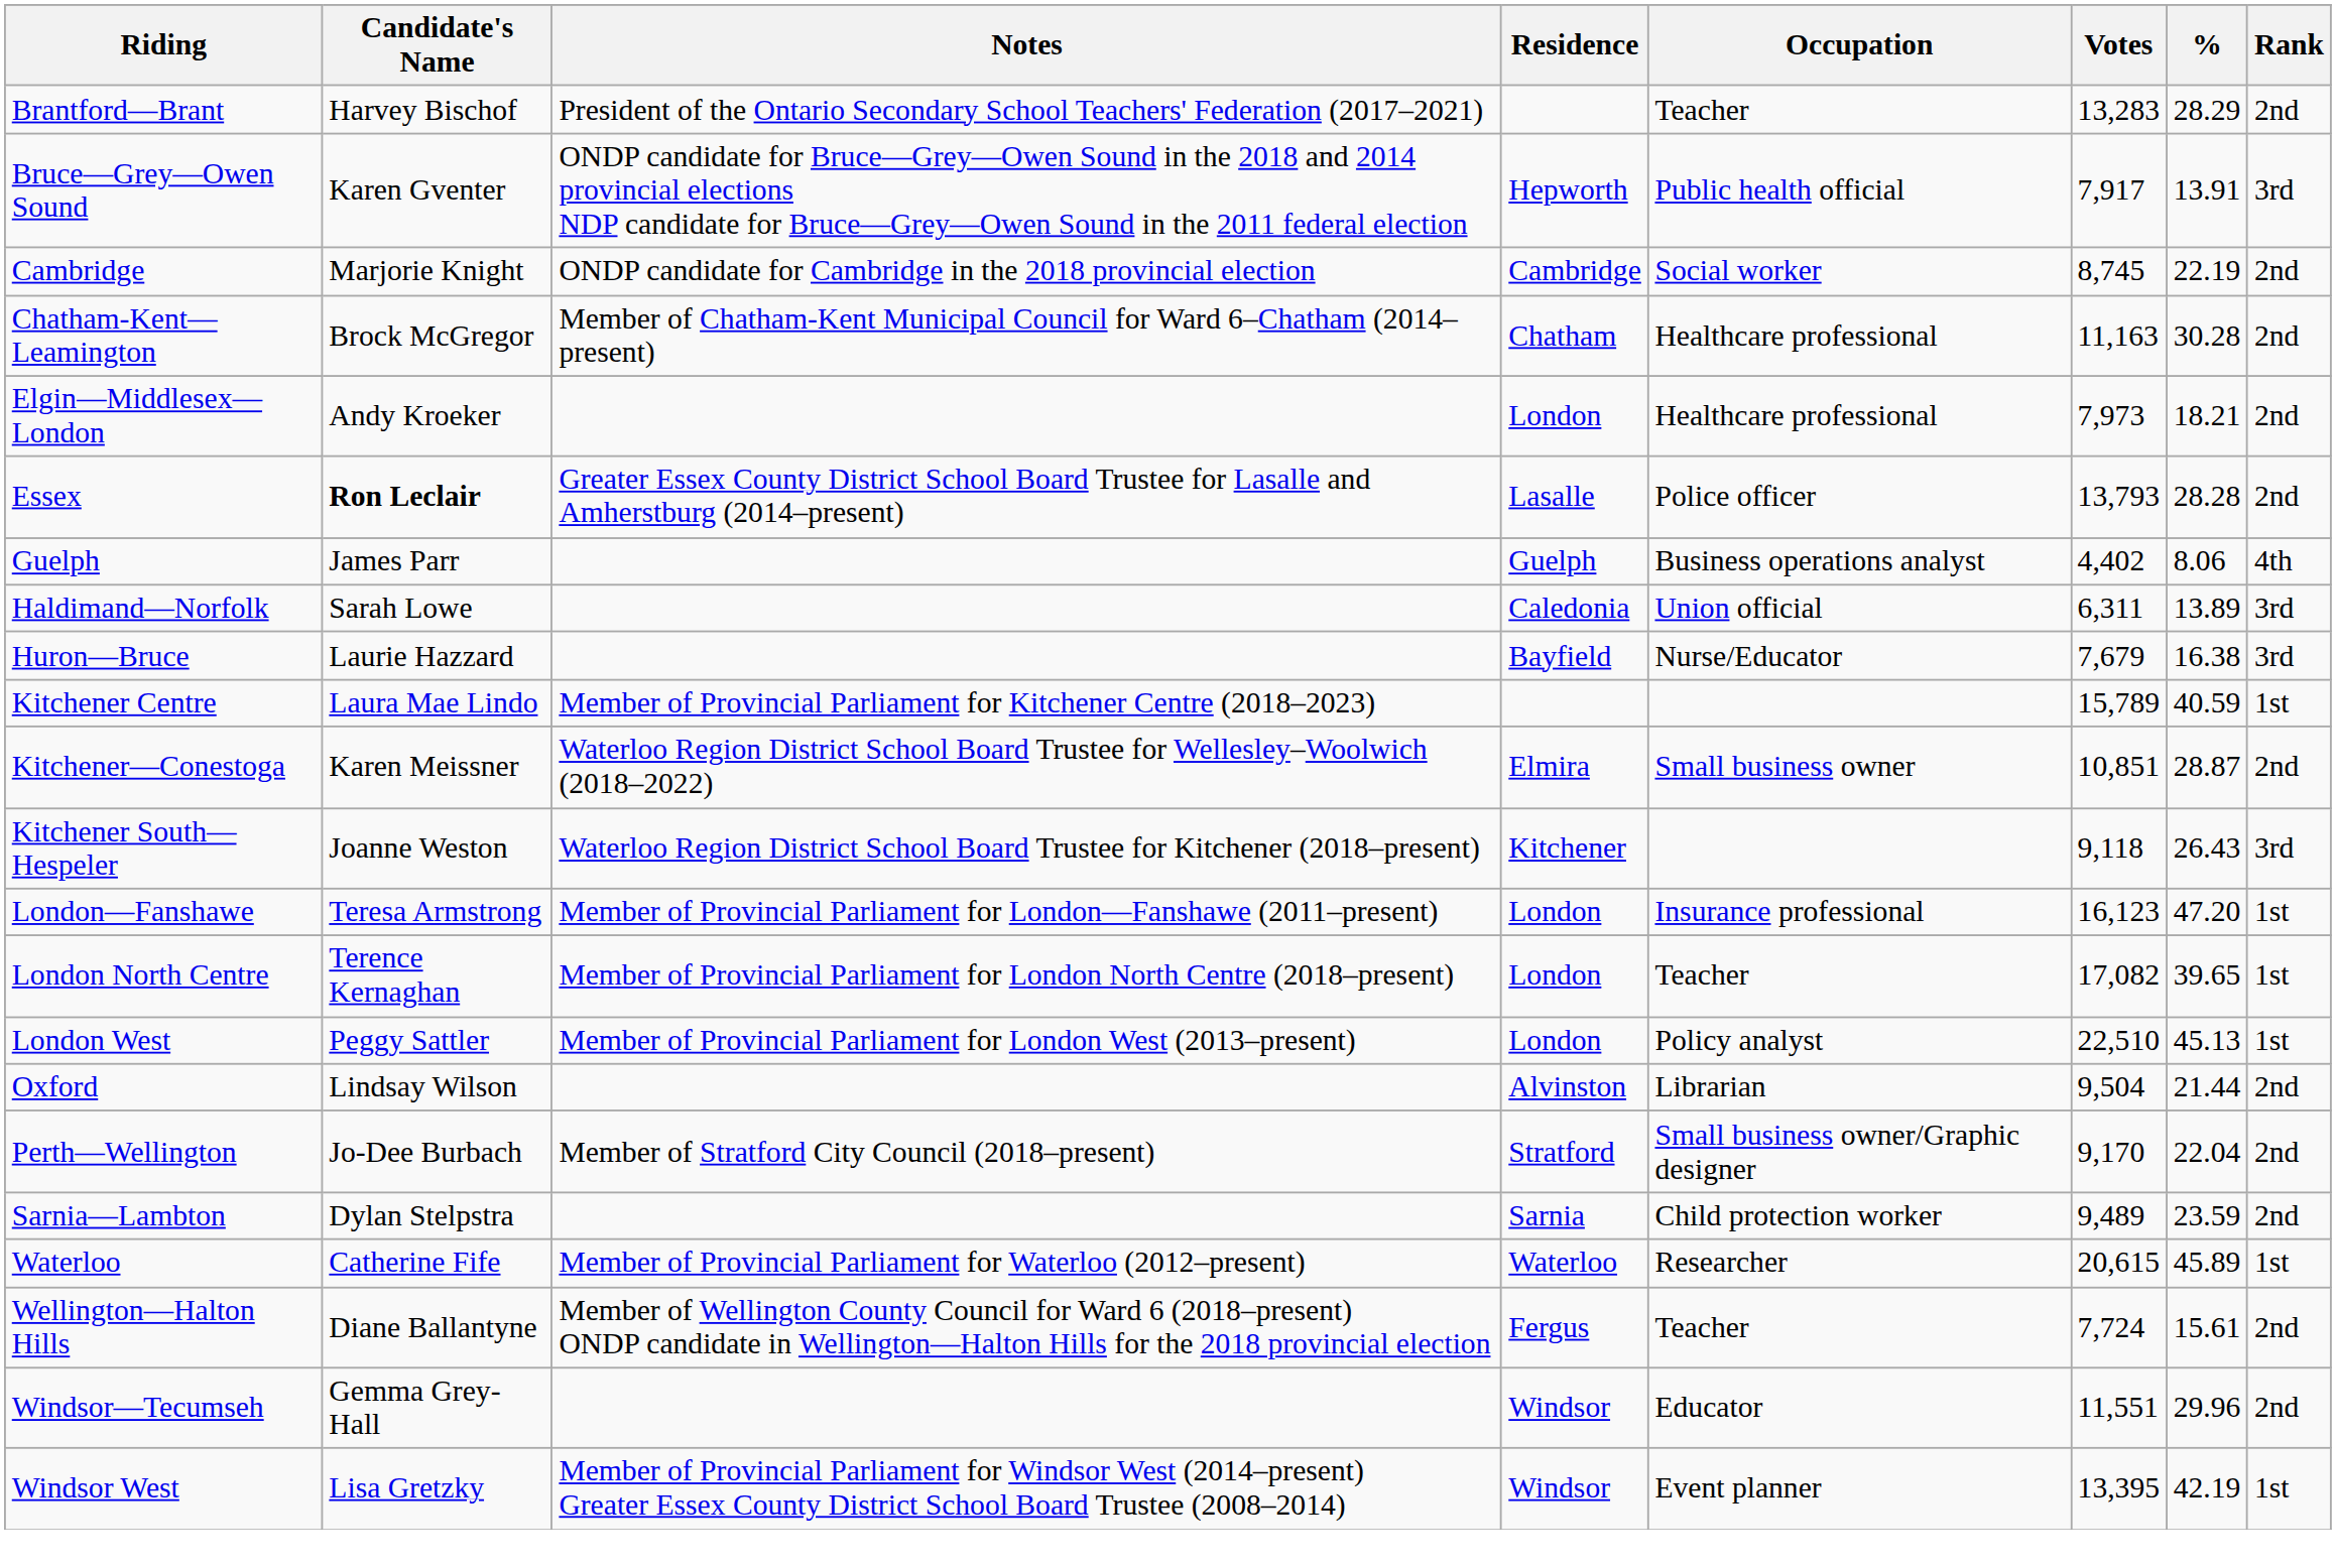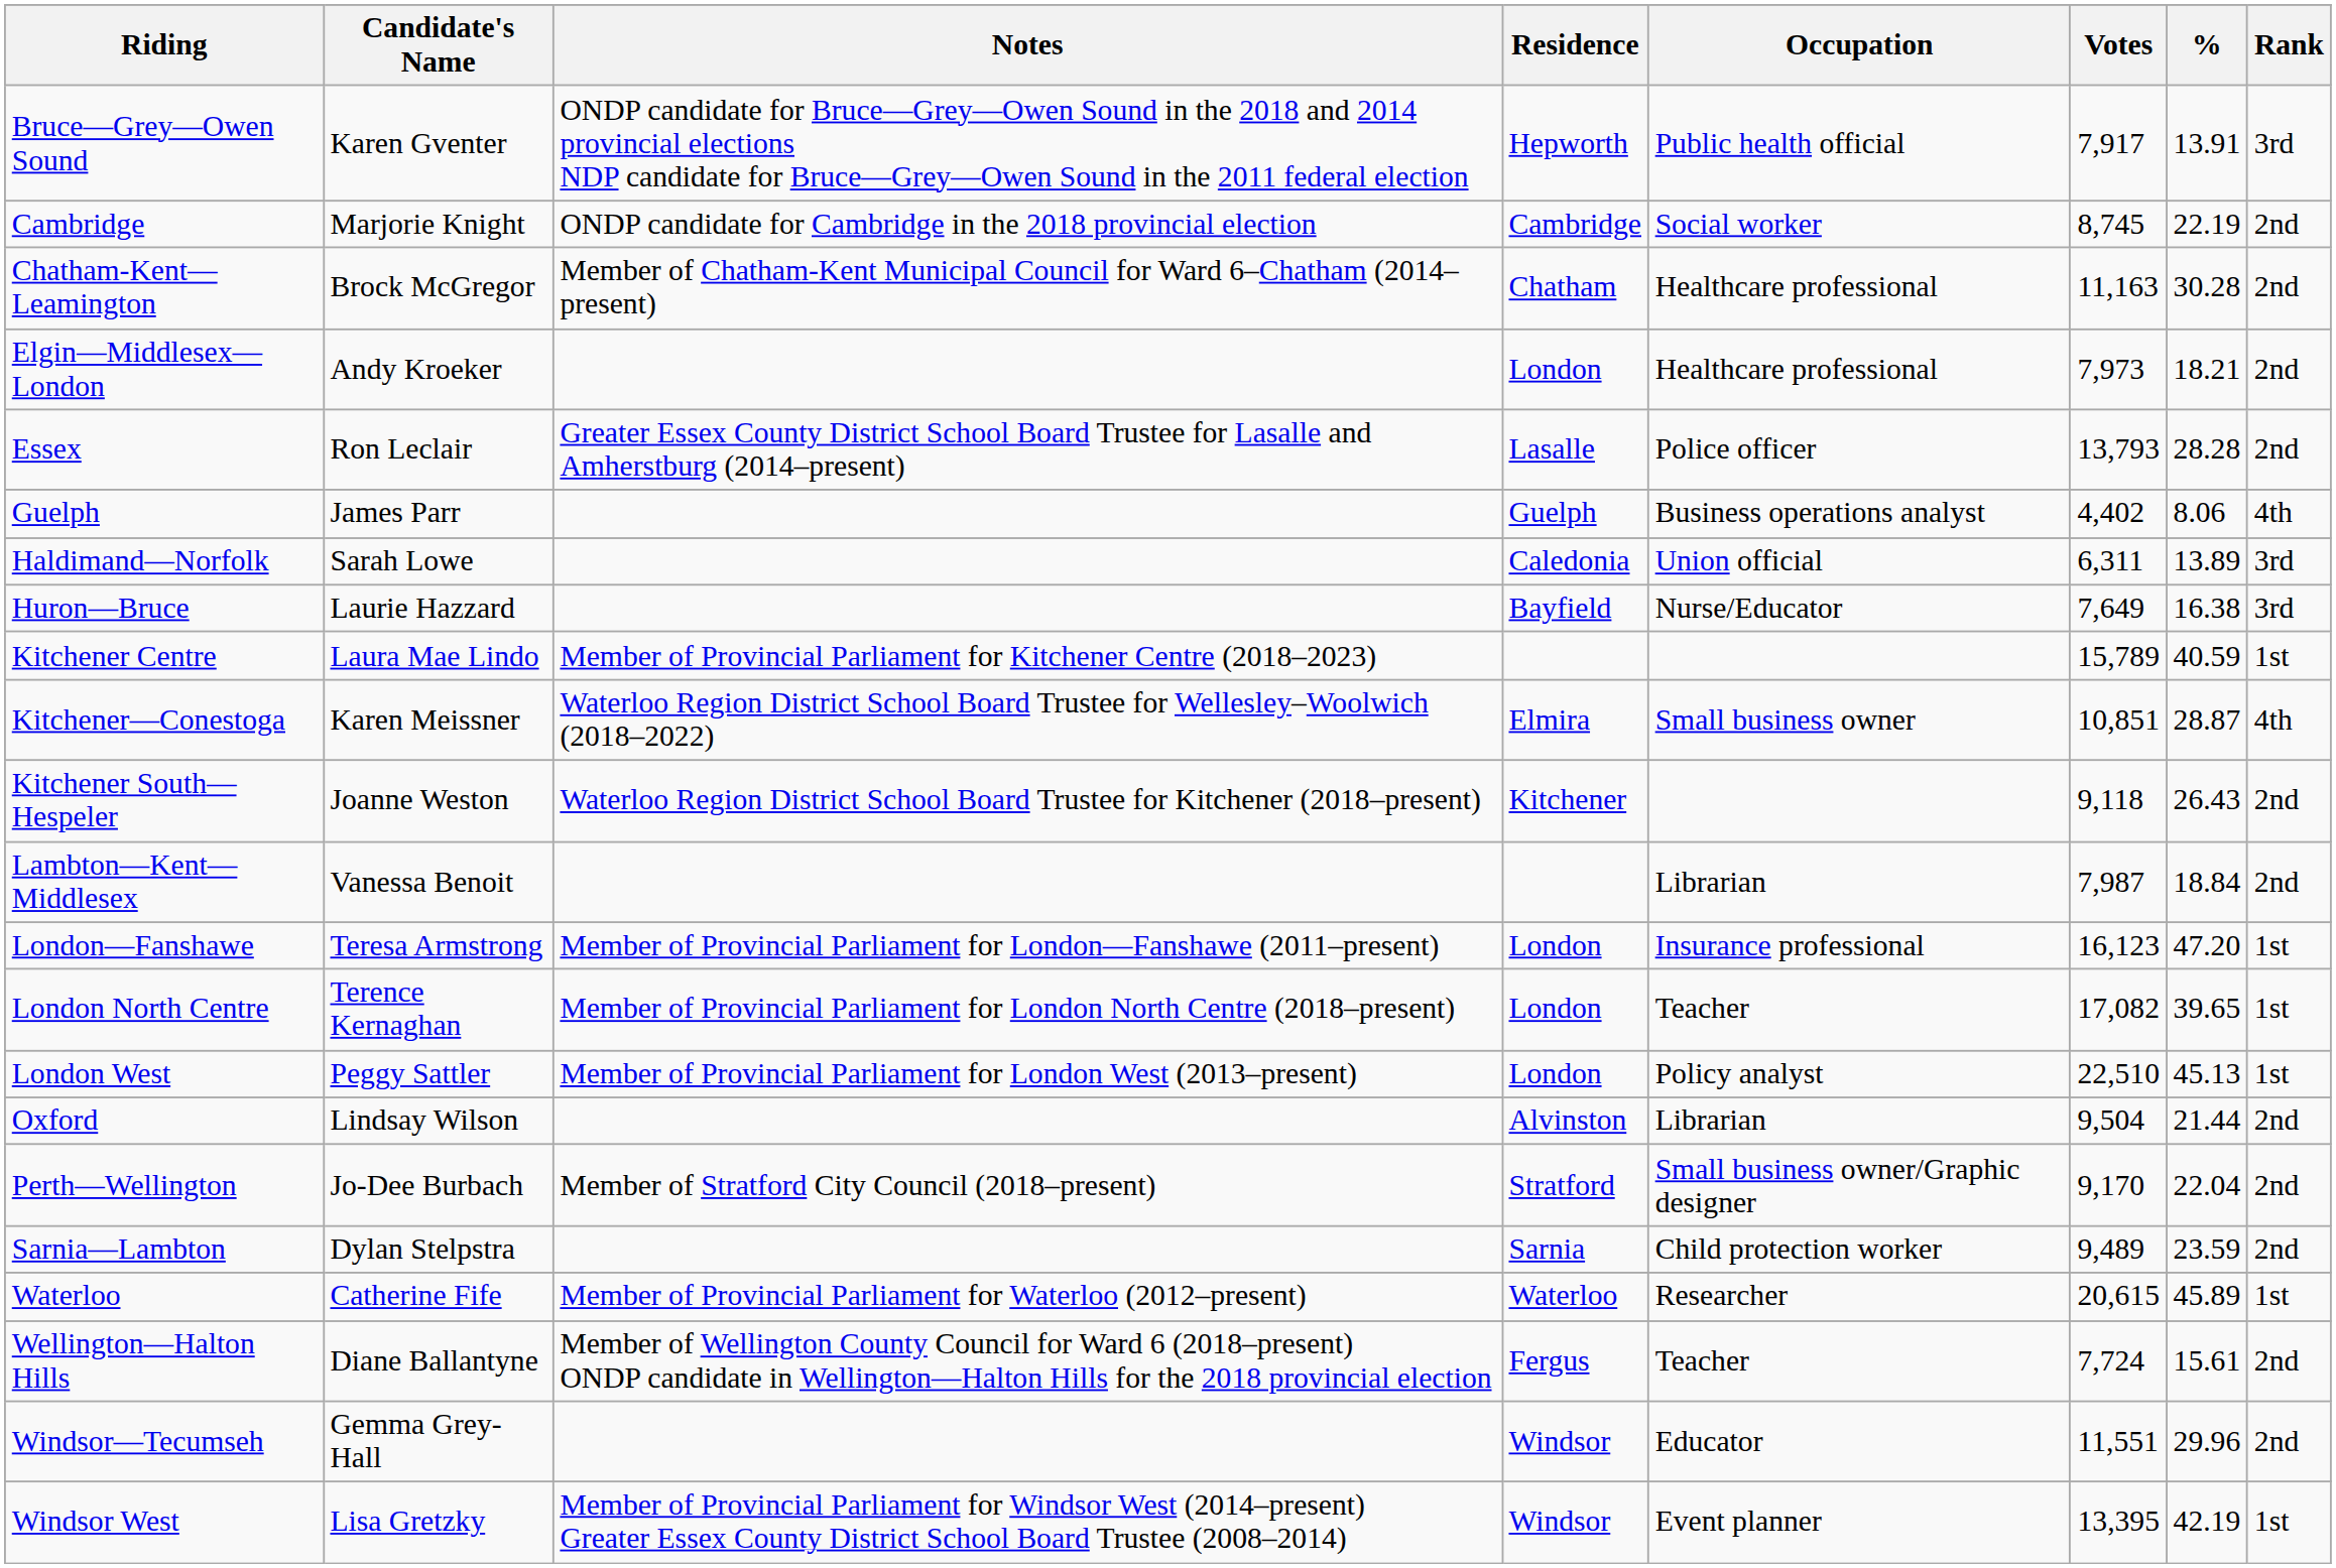 <table class="wikitable sortable">
 <tr>
 <th>Riding<br></th>
 <th>Candidate's Name</th>
 <th>Notes</th>
 <th>Residence</th>
 <th>Occupation</th>
 <th>Votes</th>
 <th>%</th>
 <th>Rank</th>
-</tr>
-<tr>
-<td><a href='#'>Brantford—Brant</a></td>
-<td>Harvey Bischof</td>
-<td>President of the <a href='#'>Ontario Secondary School Teachers' Federation</a> (2017–2021)</td>
-<td></td>
-<td>Teacher</td>
-<td>13,283</td>
-<td>28.29</td>
-<td>2nd</td>
 </tr>
 <tr>
 <td><a href='#'>Bruce—Grey—Owen Sound</a></td>
 <td>Karen Gventer</td>
 <td>ONDP candidate for <a href='#'>Bruce—Grey—Owen Sound</a> in the <a href='#'>2018</a> and <a href='#'>2014 provincial elections</a> <br> <a href='#'>NDP</a> candidate for <a href='#'>Bruce—Grey—Owen Sound</a> in the <a href='#'>2011 federal election</a></td>
 <td><a href='#'>Hepworth</a></td>
 <td><a href='#'>Public health</a> official</td>
 <td>7,917</td>
 <td>13.91</td>
 <td>3rd</td>
 </tr>
 <tr>
 <td><a href='#'>Cambridge</a></td>
 <td>Marjorie Knight</td>
 <td>ONDP candidate for <a href='#'>Cambridge</a> in the <a href='#'>2018 provincial election</a></td>
 <td><a href='#'>Cambridge</a></td>
 <td><a href='#'>Social worker</a></td>
 <td>8,745</td>
 <td>22.19</td>
 <td>2nd</td>
 </tr>
 <tr>
 <td><a href='#'>Chatham-Kent—Leamington</a></td>
 <td>Brock McGregor</td>
 <td>Member of <a href='#'>Chatham-Kent Municipal Council</a> for Ward 6–<a href='#'>Chatham</a> (2014–present)</td>
 <td><a href='#'>Chatham</a></td>
 <td>Healthcare professional</td>
 <td>11,163</td>
 <td>30.28</td>
 <td>2nd</td>
 </tr>
 <tr>
 <td><a href='#'>Elgin—Middlesex—London</a></td>
 <td>Andy Kroeker</td>
 <td></td>
 <td><a href='#'>London</a></td>
 <td>Healthcare professional</td>
 <td>7,973</td>
 <td>18.21</td>
 <td>2nd</td>
 </tr>
 <tr>
 <td><a href='#'>Essex</a></td>
-<td><strong>Ron Leclair</strong></td>
+<td>Ron Leclair</td>
 <td><a href='#'>Greater Essex County District School Board</a> Trustee for <a href='#'>Lasalle</a> and <a href='#'>Amherstburg</a> (2014–present)</td>
 <td><a href='#'>Lasalle</a></td>
 <td>Police officer</td>
 <td>13,793</td>
 <td>28.28</td>
 <td>2nd</td>
 </tr>
 <tr>
 <td><a href='#'>Guelph</a></td>
 <td>James Parr</td>
 <td></td>
 <td><a href='#'>Guelph</a></td>
 <td>Business operations analyst</td>
 <td>4,402</td>
 <td>8.06</td>
 <td>4th</td>
 </tr>
 <tr>
 <td><a href='#'>Haldimand—Norfolk</a></td>
 <td>Sarah Lowe</td>
 <td></td>
 <td><a href='#'>Caledonia</a></td>
 <td><a href='#'>Union</a> official</td>
 <td>6,311</td>
 <td>13.89</td>
 <td>3rd</td>
 </tr>
 <tr>
 <td><a href='#'>Huron—Bruce</a></td>
 <td>Laurie Hazzard</td>
 <td></td>
 <td><a href='#'>Bayfield</a></td>
 <td>Nurse/Educator</td>
-<td>7,679</td>
+<td>7,649</td>
 <td>16.38</td>
 <td>3rd</td>
 </tr>
 <tr>
 <td><a href='#'>Kitchener Centre</a></td>
 <td><a href='#'>Laura Mae Lindo</a></td>
 <td><a href='#'>Member of Provincial Parliament</a> for <a href='#'>Kitchener Centre</a> (2018–2023)</td>
 <td></td>
 <td></td>
 <td>15,789</td>
 <td>40.59</td>
 <td>1st</td>
 </tr>
 <tr>
 <td><a href='#'>Kitchener—Conestoga</a></td>
 <td>Karen Meissner</td>
 <td><a href='#'>Waterloo Region District School Board</a> Trustee for <a href='#'>Wellesley</a>–<a href='#'>Woolwich</a> (2018–2022)</td>
 <td><a href='#'>Elmira</a></td>
 <td><a href='#'>Small business</a> owner</td>
 <td>10,851</td>
 <td>28.87</td>
-<td>2nd</td>
+<td>4th</td>
 </tr>
 <tr>
 <td><a href='#'>Kitchener South—Hespeler</a></td>
 <td>Joanne Weston</td>
 <td><a href='#'>Waterloo Region District School Board</a> Trustee for Kitchener (2018–present)</td>
 <td><a href='#'>Kitchener</a></td>
 <td></td>
 <td>9,118</td>
 <td>26.43</td>
-<td>3rd</td>
+<td>2nd</td>
+</tr>
+<tr>
+<td><a href='#'>Lambton—Kent—Middlesex</a></td>
+<td>Vanessa Benoit</td>
+<td></td>
+<td></td>
+<td>Librarian</td>
+<td>7,987</td>
+<td>18.84</td>
+<td>2nd</td>
 </tr>
 <tr>
 <td><a href='#'>London—Fanshawe</a></td>
 <td><a href='#'>Teresa Armstrong</a></td>
 <td><a href='#'>Member of Provincial Parliament</a> for <a href='#'>London—Fanshawe</a> (2011–present)</td>
 <td><a href='#'>London</a></td>
 <td><a href='#'>Insurance</a> professional</td>
 <td>16,123</td>
 <td>47.20</td>
 <td>1st</td>
 </tr>
 <tr>
 <td><a href='#'>London North Centre</a></td>
 <td><a href='#'>Terence Kernaghan</a></td>
 <td><a href='#'>Member of Provincial Parliament</a> for <a href='#'>London North Centre</a> (2018–present)</td>
 <td><a href='#'>London</a></td>
 <td>Teacher</td>
 <td>17,082</td>
 <td>39.65</td>
 <td>1st</td>
 </tr>
 <tr>
 <td><a href='#'>London West</a></td>
 <td><a href='#'>Peggy Sattler</a></td>
 <td><a href='#'>Member of Provincial Parliament</a> for <a href='#'>London West</a> (2013–present)</td>
 <td><a href='#'>London</a></td>
 <td>Policy analyst</td>
 <td>22,510</td>
 <td>45.13</td>
 <td>1st</td>
 </tr>
 <tr>
 <td><a href='#'>Oxford</a></td>
 <td>Lindsay Wilson</td>
 <td></td>
 <td><a href='#'>Alvinston</a></td>
 <td>Librarian</td>
 <td>9,504</td>
 <td>21.44</td>
 <td>2nd</td>
 </tr>
 <tr>
 <td><a href='#'>Perth—Wellington</a></td>
 <td>Jo-Dee Burbach</td>
 <td>Member of <a href='#'>Stratford</a> City Council (2018–present)</td>
 <td><a href='#'>Stratford</a></td>
 <td><a href='#'>Small business</a> owner/Graphic designer</td>
 <td>9,170</td>
 <td>22.04</td>
 <td>2nd</td>
 </tr>
 <tr>
 <td><a href='#'>Sarnia—Lambton</a></td>
 <td>Dylan Stelpstra</td>
 <td></td>
 <td><a href='#'>Sarnia</a></td>
 <td>Child protection worker</td>
 <td>9,489</td>
 <td>23.59</td>
 <td>2nd</td>
 </tr>
 <tr>
 <td><a href='#'>Waterloo</a></td>
 <td><a href='#'>Catherine Fife</a></td>
 <td><a href='#'>Member of Provincial Parliament</a> for <a href='#'>Waterloo</a> (2012–present)</td>
 <td><a href='#'>Waterloo</a></td>
 <td>Researcher</td>
 <td>20,615</td>
 <td>45.89</td>
 <td>1st</td>
 </tr>
 <tr>
 <td><a href='#'>Wellington—Halton Hills</a></td>
 <td>Diane Ballantyne</td>
 <td>Member of <a href='#'>Wellington County</a> Council for Ward 6 (2018–present) <br> ONDP candidate in <a href='#'>Wellington—Halton Hills</a> for the <a href='#'>2018 provincial election</a></td>
 <td><a href='#'>Fergus</a></td>
 <td>Teacher</td>
 <td>7,724</td>
 <td>15.61</td>
 <td>2nd</td>
 </tr>
 <tr>
 <td><a href='#'>Windsor—Tecumseh</a></td>
 <td>Gemma Grey-Hall</td>
 <td></td>
 <td><a href='#'>Windsor</a></td>
 <td>Educator</td>
 <td>11,551</td>
 <td>29.96</td>
 <td>2nd</td>
 </tr>
 <tr>
 <td><a href='#'>Windsor West</a></td>
 <td><a href='#'>Lisa Gretzky</a></td>
 <td><a href='#'>Member of Provincial Parliament</a> for <a href='#'>Windsor West</a> (2014–present) <br> <a href='#'>Greater Essex County District School Board</a> Trustee (2008–2014)</td>
 <td><a href='#'>Windsor</a></td>
 <td>Event planner</td>
 <td>13,395</td>
 <td>42.19</td>
 <td>1st</td>
 </tr>
 </table>
